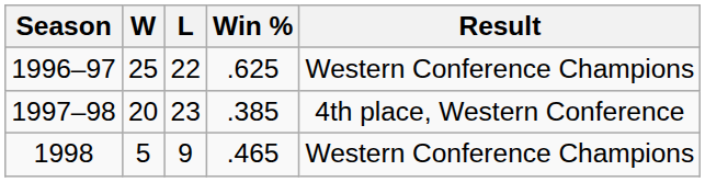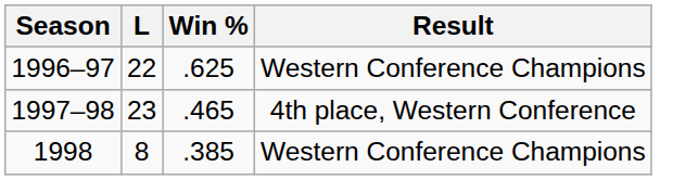 <table class="wikitable">
 <tr>
 <th bgcolor="#DDDDFF">Season</th>
-<th bgcolor="#DDDDFF">W</th>
 <th bgcolor="#DDDDFF">L</th>
 <th bgcolor="#DDDDFF">Win %</th>
 <th bgcolor="#DDDDFF">Result</th>
 </tr>
 <tr>
 <td align=center>1996–97</td>
-<td align=center>25</td>
 <td align=center>22</td>
 <td align=center>.625</td>
 <td align=center>Western Conference Champions</td>
 </tr>
 <tr>
 <td align=center>1997–98</td>
-<td align=center>20</td>
 <td align=center>23</td>
-<td align=center>.385</td>
+<td align=center>.465</td>
 <td align=center>4th place, Western Conference</td>
 </tr>
 <tr>
 <td align=center>1998</td>
-<td align=center>5</td>
-<td align=center>9</td>
-<td align=center>.465</td>
+<td align=center>8</td>
+<td align=center>.385</td>
 <td align=center>Western Conference Champions</td>
 </tr>
 </table>
